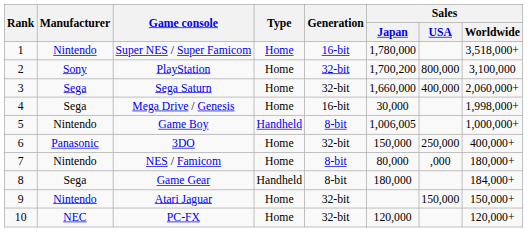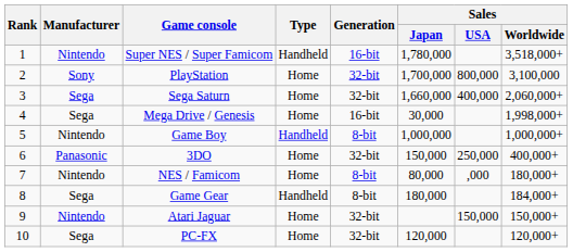 <table class="wikitable sortable" style="text-align:center">
 <tr>
 <th rowspan="2">Rank</th>
 <th rowspan="2">Manufacturer</th>
 <th rowspan="2"><a href='#'>Game console</a></th>
 <th rowspan="2">Type</th>
 <th rowspan="2">Generation</th>
 <th colspan="3">Sales</th>
 </tr>
 <tr>
 <th data-sort-type="number"><a href='#'>Japan</a></th>
 <th data-sort-type="number"><a href='#'>USA</a></th>
 <th data-sort-type="number">Worldwide</th>
 </tr>
 <tr>
 <td>1</td>
 <td><a href='#'>Nintendo</a></td>
 <td><a href='#'>Super NES</a> / <a href='#'>Super Famicom</a></td>
-<td><a href='#'>Home</a></td>
+<td>Handheld</td>
 <td><a href='#'>16-bit</a></td>
 <td>1,780,000</td>
 <td></td>
 <td>3,518,000+</td>
 </tr>
 <tr>
 <td>2</td>
 <td><a href='#'>Sony</a></td>
 <td><a href='#'>PlayStation</a></td>
 <td>Home</td>
 <td><a href='#'>32-bit</a></td>
-<td>1,700,200</td>
+<td>1,700,000</td>
 <td>800,000</td>
 <td>3,100,000</td>
 </tr>
 <tr>
 <td>3</td>
 <td><a href='#'>Sega</a></td>
 <td><a href='#'>Sega Saturn</a></td>
 <td>Home</td>
 <td>32-bit</td>
 <td>1,660,000</td>
 <td>400,000</td>
 <td>2,060,000+</td>
 </tr>
 <tr>
 <td>4</td>
 <td>Sega</td>
 <td><a href='#'>Mega Drive</a> / <a href='#'>Genesis</a></td>
 <td>Home</td>
 <td>16-bit</td>
 <td>30,000</td>
 <td></td>
 <td>1,998,000+</td>
 </tr>
 <tr>
 <td>5</td>
 <td>Nintendo</td>
 <td><a href='#'>Game Boy</a></td>
 <td><a href='#'>Handheld</a></td>
 <td><a href='#'>8-bit</a></td>
-<td>1,006,005</td>
+<td>1,000,000</td>
 <td></td>
 <td>1,000,000+</td>
 </tr>
 <tr>
 <td>6</td>
 <td><a href='#'>Panasonic</a></td>
 <td><a href='#'>3DO</a></td>
 <td>Home</td>
 <td>32-bit</td>
 <td>150,000</td>
 <td>250,000</td>
 <td>400,000+</td>
 </tr>
 <tr>
 <td>7</td>
 <td>Nintendo</td>
 <td><a href='#'>NES</a> / <a href='#'>Famicom</a></td>
 <td>Home</td>
 <td><a href='#'>8-bit</a></td>
 <td>80,000</td>
 <td>,000</td>
 <td>180,000+</td>
 </tr>
 <tr>
 <td>8</td>
 <td>Sega</td>
 <td><a href='#'>Game Gear</a></td>
 <td>Handheld</td>
 <td>8-bit</td>
 <td>180,000</td>
 <td></td>
 <td>184,000+</td>
 </tr>
 <tr>
 <td>9</td>
 <td><a href='#'>Nintendo</a></td>
 <td><a href='#'>Atari Jaguar</a></td>
 <td>Home</td>
 <td>32-bit</td>
 <td></td>
 <td>150,000</td>
 <td>150,000+</td>
 </tr>
 <tr>
 <td>10</td>
-<td><a href='#'>NEC</a></td>
+<td>Sega</td>
 <td><a href='#'>PC-FX</a></td>
 <td>Home</td>
 <td>32-bit</td>
 <td>120,000</td>
 <td></td>
 <td>120,000+</td>
 </tr>
 </table>
